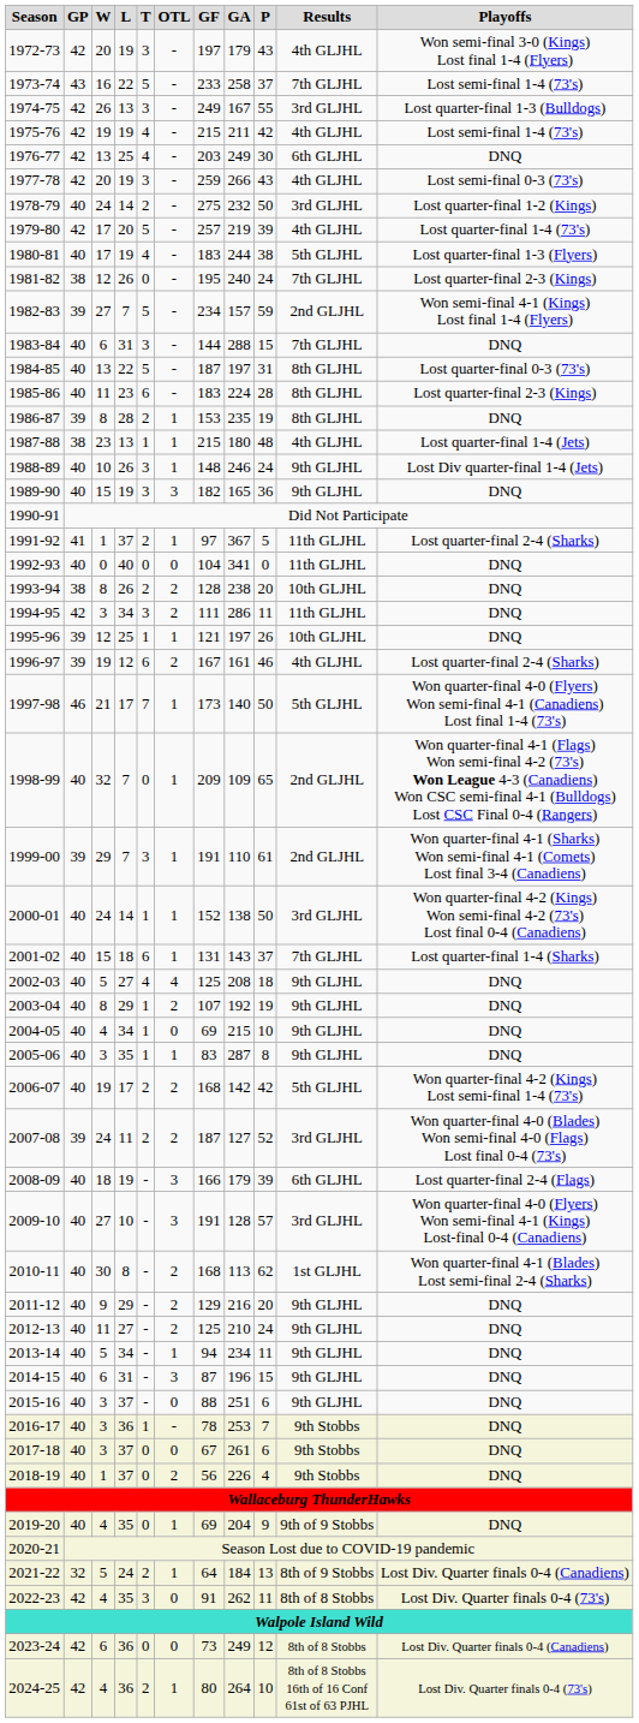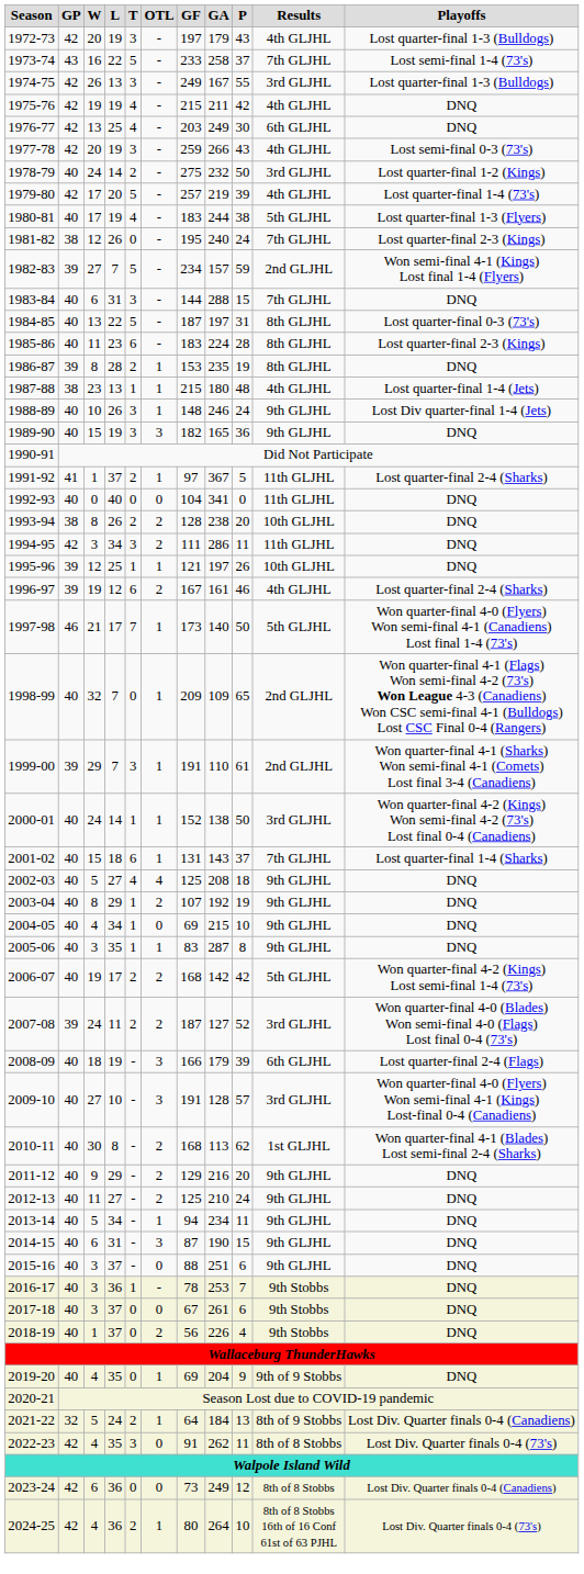 <table class="wikitable">
 <tr align="center"  bgcolor="#dddddd">
 <td><strong>Season</strong></td>
 <td><strong>GP</strong></td>
 <td><strong>W</strong></td>
 <td><strong>L</strong></td>
 <td><strong>T</strong></td>
 <td><strong>OTL</strong></td>
 <td><strong>GF</strong></td>
 <td><strong>GA</strong></td>
 <td><strong>P</strong></td>
 <td><strong>Results</strong></td>
 <td><strong>Playoffs</strong></td>
 </tr>
 <tr align="center">
 <td>1972-73</td>
 <td>42</td>
 <td>20</td>
 <td>19</td>
 <td>3</td>
 <td>-</td>
 <td>197</td>
 <td>179</td>
 <td>43</td>
 <td>4th GLJHL</td>
-<td>Won semi-final 3-0 (<a href='#'>Kings</a>)<br>Lost final 1-4 (<a href='#'>Flyers</a>)</td>
+<td>Lost quarter-final 1-3 (<a href='#'>Bulldogs</a>)</td>
 </tr>
 <tr align="center">
 <td>1973-74</td>
 <td>43</td>
 <td>16</td>
 <td>22</td>
 <td>5</td>
 <td>-</td>
 <td>233</td>
 <td>258</td>
 <td>37</td>
 <td>7th GLJHL</td>
 <td>Lost semi-final 1-4 (<a href='#'>73's</a>)</td>
 </tr>
 <tr align="center">
 <td>1974-75</td>
 <td>42</td>
 <td>26</td>
 <td>13</td>
 <td>3</td>
 <td>-</td>
 <td>249</td>
 <td>167</td>
 <td>55</td>
 <td>3rd GLJHL</td>
 <td>Lost quarter-final 1-3 (<a href='#'>Bulldogs</a>)</td>
 </tr>
 <tr align="center">
 <td>1975-76</td>
 <td>42</td>
 <td>19</td>
 <td>19</td>
 <td>4</td>
 <td>-</td>
 <td>215</td>
 <td>211</td>
 <td>42</td>
 <td>4th GLJHL</td>
-<td>Lost semi-final 1-4 (<a href='#'>73's</a>)</td>
+<td>DNQ</td>
 </tr>
 <tr align="center">
 <td>1976-77</td>
 <td>42</td>
 <td>13</td>
 <td>25</td>
 <td>4</td>
 <td>-</td>
 <td>203</td>
 <td>249</td>
 <td>30</td>
 <td>6th GLJHL</td>
 <td>DNQ</td>
 </tr>
 <tr align="center">
 <td>1977-78</td>
 <td>42</td>
 <td>20</td>
 <td>19</td>
 <td>3</td>
 <td>-</td>
 <td>259</td>
 <td>266</td>
 <td>43</td>
 <td>4th GLJHL</td>
 <td>Lost semi-final 0-3 (<a href='#'>73's</a>)</td>
 </tr>
 <tr align="center">
 <td>1978-79</td>
 <td>40</td>
 <td>24</td>
 <td>14</td>
 <td>2</td>
 <td>-</td>
 <td>275</td>
 <td>232</td>
 <td>50</td>
 <td>3rd GLJHL</td>
 <td>Lost quarter-final 1-2 (<a href='#'>Kings</a>)</td>
 </tr>
 <tr align="center">
 <td>1979-80</td>
 <td>42</td>
 <td>17</td>
 <td>20</td>
 <td>5</td>
 <td>-</td>
 <td>257</td>
 <td>219</td>
 <td>39</td>
 <td>4th GLJHL</td>
 <td>Lost quarter-final 1-4 (<a href='#'>73's</a>)</td>
 </tr>
 <tr align="center">
 <td>1980-81</td>
 <td>40</td>
 <td>17</td>
 <td>19</td>
 <td>4</td>
 <td>-</td>
 <td>183</td>
 <td>244</td>
 <td>38</td>
 <td>5th GLJHL</td>
 <td>Lost quarter-final 1-3 (<a href='#'>Flyers</a>)</td>
 </tr>
 <tr align="center">
 <td>1981-82</td>
 <td>38</td>
 <td>12</td>
 <td>26</td>
 <td>0</td>
 <td>-</td>
 <td>195</td>
 <td>240</td>
 <td>24</td>
 <td>7th GLJHL</td>
 <td>Lost quarter-final 2-3 (<a href='#'>Kings</a>)</td>
 </tr>
 <tr align="center">
 <td>1982-83</td>
 <td>39</td>
 <td>27</td>
 <td>7</td>
 <td>5</td>
 <td>-</td>
 <td>234</td>
 <td>157</td>
 <td>59</td>
 <td>2nd GLJHL</td>
 <td>Won semi-final 4-1 (<a href='#'>Kings</a>)<br>Lost final 1-4 (<a href='#'>Flyers</a>)</td>
 </tr>
 <tr align="center">
 <td>1983-84</td>
 <td>40</td>
 <td>6</td>
 <td>31</td>
 <td>3</td>
 <td>-</td>
 <td>144</td>
 <td>288</td>
 <td>15</td>
 <td>7th GLJHL</td>
 <td>DNQ</td>
 </tr>
 <tr align="center">
 <td>1984-85</td>
 <td>40</td>
 <td>13</td>
 <td>22</td>
 <td>5</td>
 <td>-</td>
 <td>187</td>
 <td>197</td>
 <td>31</td>
 <td>8th GLJHL</td>
 <td>Lost quarter-final 0-3 (<a href='#'>73's</a>)</td>
 </tr>
 <tr align="center">
 <td>1985-86</td>
 <td>40</td>
 <td>11</td>
 <td>23</td>
 <td>6</td>
 <td>-</td>
 <td>183</td>
 <td>224</td>
 <td>28</td>
 <td>8th GLJHL</td>
 <td>Lost quarter-final 2-3 (<a href='#'>Kings</a>)</td>
 </tr>
 <tr align="center">
 <td>1986-87</td>
 <td>39</td>
 <td>8</td>
 <td>28</td>
 <td>2</td>
 <td>1</td>
 <td>153</td>
 <td>235</td>
 <td>19</td>
 <td>8th GLJHL</td>
 <td>DNQ</td>
 </tr>
 <tr align="center">
 <td>1987-88</td>
 <td>38</td>
 <td>23</td>
 <td>13</td>
 <td>1</td>
 <td>1</td>
 <td>215</td>
 <td>180</td>
 <td>48</td>
 <td>4th GLJHL</td>
 <td>Lost quarter-final 1-4 (<a href='#'>Jets</a>)</td>
 </tr>
 <tr align="center">
 <td>1988-89</td>
 <td>40</td>
 <td>10</td>
 <td>26</td>
 <td>3</td>
 <td>1</td>
 <td>148</td>
 <td>246</td>
 <td>24</td>
 <td>9th GLJHL</td>
 <td>Lost Div quarter-final 1-4 (<a href='#'>Jets</a>)</td>
 </tr>
 <tr align="center">
 <td>1989-90</td>
 <td>40</td>
 <td>15</td>
 <td>19</td>
 <td>3</td>
 <td>3</td>
 <td>182</td>
 <td>165</td>
 <td>36</td>
 <td>9th GLJHL</td>
 <td>DNQ</td>
 </tr>
 <tr align="center">
 <td>1990-91</td>
 <td colspan="10">Did Not Participate</td>
 </tr>
 <tr align="center">
 <td>1991-92</td>
 <td>41</td>
 <td>1</td>
 <td>37</td>
 <td>2</td>
 <td>1</td>
 <td>97</td>
 <td>367</td>
 <td>5</td>
 <td>11th GLJHL</td>
 <td>Lost quarter-final 2-4 (<a href='#'>Sharks</a>)</td>
 </tr>
 <tr align="center">
 <td>1992-93</td>
 <td>40</td>
 <td>0</td>
 <td>40</td>
 <td>0</td>
 <td>0</td>
 <td>104</td>
 <td>341</td>
 <td>0</td>
 <td>11th GLJHL</td>
 <td>DNQ</td>
 </tr>
 <tr align="center">
 <td>1993-94</td>
 <td>38</td>
 <td>8</td>
 <td>26</td>
 <td>2</td>
 <td>2</td>
 <td>128</td>
 <td>238</td>
 <td>20</td>
 <td>10th GLJHL</td>
 <td>DNQ</td>
 </tr>
 <tr align="center">
 <td>1994-95</td>
 <td>42</td>
 <td>3</td>
 <td>34</td>
 <td>3</td>
 <td>2</td>
 <td>111</td>
 <td>286</td>
 <td>11</td>
 <td>11th GLJHL</td>
 <td>DNQ</td>
 </tr>
 <tr align="center">
 <td>1995-96</td>
 <td>39</td>
 <td>12</td>
 <td>25</td>
 <td>1</td>
 <td>1</td>
 <td>121</td>
 <td>197</td>
 <td>26</td>
 <td>10th GLJHL</td>
 <td>DNQ</td>
 </tr>
 <tr align="center">
 <td>1996-97</td>
 <td>39</td>
 <td>19</td>
 <td>12</td>
 <td>6</td>
 <td>2</td>
 <td>167</td>
 <td>161</td>
 <td>46</td>
 <td>4th GLJHL</td>
 <td>Lost quarter-final 2-4 (<a href='#'>Sharks</a>)</td>
 </tr>
 <tr align="center">
 <td>1997-98</td>
 <td>46</td>
 <td>21</td>
 <td>17</td>
 <td>7</td>
 <td>1</td>
 <td>173</td>
 <td>140</td>
 <td>50</td>
 <td>5th GLJHL</td>
 <td>Won quarter-final 4-0 (<a href='#'>Flyers</a>)<br>Won semi-final 4-1 (<a href='#'>Canadiens</a>)<br>Lost final 1-4 (<a href='#'>73's</a>)</td>
 </tr>
 <tr align="center">
 <td>1998-99</td>
 <td>40</td>
 <td>32</td>
 <td>7</td>
 <td>0</td>
 <td>1</td>
 <td>209</td>
 <td>109</td>
 <td>65</td>
 <td>2nd GLJHL</td>
 <td>Won quarter-final 4-1 (<a href='#'>Flags</a>)<br>Won semi-final 4-2 (<a href='#'>73's</a>)<br><strong>Won League</strong> 4-3 (<a href='#'>Canadiens</a>)<br>Won CSC semi-final 4-1 (<a href='#'>Bulldogs</a>)<br>Lost <a href='#'>CSC</a> Final 0-4 (<a href='#'>Rangers</a>)</td>
 </tr>
 <tr align="center">
 <td>1999-00</td>
 <td>39</td>
 <td>29</td>
 <td>7</td>
 <td>3</td>
 <td>1</td>
 <td>191</td>
 <td>110</td>
 <td>61</td>
 <td>2nd GLJHL</td>
 <td>Won quarter-final 4-1 (<a href='#'>Sharks</a>)<br>Won semi-final 4-1 (<a href='#'>Comets</a>)<br>Lost final 3-4 (<a href='#'>Canadiens</a>)</td>
 </tr>
 <tr align="center">
 <td>2000-01</td>
 <td>40</td>
 <td>24</td>
 <td>14</td>
 <td>1</td>
 <td>1</td>
 <td>152</td>
 <td>138</td>
 <td>50</td>
 <td>3rd GLJHL</td>
 <td>Won quarter-final 4-2 (<a href='#'>Kings</a>)<br>Won semi-final 4-2 (<a href='#'>73's</a>)<br>Lost final 0-4 (<a href='#'>Canadiens</a>)</td>
 </tr>
 <tr align="center">
 <td>2001-02</td>
 <td>40</td>
 <td>15</td>
 <td>18</td>
 <td>6</td>
 <td>1</td>
 <td>131</td>
 <td>143</td>
 <td>37</td>
 <td>7th GLJHL</td>
 <td>Lost quarter-final 1-4 (<a href='#'>Sharks</a>)</td>
 </tr>
 <tr align="center">
 <td>2002-03</td>
 <td>40</td>
 <td>5</td>
 <td>27</td>
 <td>4</td>
 <td>4</td>
 <td>125</td>
 <td>208</td>
 <td>18</td>
 <td>9th GLJHL</td>
 <td>DNQ</td>
 </tr>
 <tr align="center">
 <td>2003-04</td>
 <td>40</td>
 <td>8</td>
 <td>29</td>
 <td>1</td>
 <td>2</td>
 <td>107</td>
 <td>192</td>
 <td>19</td>
 <td>9th GLJHL</td>
 <td>DNQ</td>
 </tr>
 <tr align="center">
 <td>2004-05</td>
 <td>40</td>
 <td>4</td>
 <td>34</td>
 <td>1</td>
 <td>0</td>
 <td>69</td>
 <td>215</td>
 <td>10</td>
 <td>9th GLJHL</td>
 <td>DNQ</td>
 </tr>
 <tr align="center">
 <td>2005-06</td>
 <td>40</td>
 <td>3</td>
 <td>35</td>
 <td>1</td>
 <td>1</td>
 <td>83</td>
 <td>287</td>
 <td>8</td>
 <td>9th GLJHL</td>
 <td>DNQ</td>
 </tr>
 <tr align="center">
 <td>2006-07</td>
 <td>40</td>
 <td>19</td>
 <td>17</td>
 <td>2</td>
 <td>2</td>
 <td>168</td>
 <td>142</td>
 <td>42</td>
 <td>5th GLJHL</td>
 <td>Won quarter-final 4-2 (<a href='#'>Kings</a>)<br>Lost semi-final 1-4 (<a href='#'>73's</a>)</td>
 </tr>
 <tr align="center">
 <td>2007-08</td>
 <td>39</td>
 <td>24</td>
 <td>11</td>
 <td>2</td>
 <td>2</td>
 <td>187</td>
 <td>127</td>
 <td>52</td>
 <td>3rd GLJHL</td>
 <td>Won quarter-final 4-0 (<a href='#'>Blades</a>)<br>Won semi-final 4-0 (<a href='#'>Flags</a>)<br>Lost final 0-4 (<a href='#'>73's</a>)</td>
 </tr>
 <tr align="center">
 <td>2008-09</td>
 <td>40</td>
 <td>18</td>
 <td>19</td>
 <td>-</td>
 <td>3</td>
 <td>166</td>
 <td>179</td>
 <td>39</td>
 <td>6th GLJHL</td>
 <td>Lost quarter-final 2-4 (<a href='#'>Flags</a>)</td>
 </tr>
 <tr align="center">
 <td>2009-10</td>
 <td>40</td>
 <td>27</td>
 <td>10</td>
 <td>-</td>
 <td>3</td>
 <td>191</td>
 <td>128</td>
 <td>57</td>
 <td>3rd GLJHL</td>
 <td>Won quarter-final 4-0 (<a href='#'>Flyers</a>)<br>Won semi-final 4-1 (<a href='#'>Kings</a>)<br>Lost-final 0-4 (<a href='#'>Canadiens</a>)</td>
 </tr>
 <tr align="center">
 <td>2010-11</td>
 <td>40</td>
 <td>30</td>
 <td>8</td>
 <td>-</td>
 <td>2</td>
 <td>168</td>
 <td>113</td>
 <td>62</td>
 <td>1st GLJHL</td>
 <td>Won quarter-final 4-1 (<a href='#'>Blades</a>)<br>Lost semi-final 2-4 (<a href='#'>Sharks</a>)</td>
 </tr>
 <tr align="center">
 <td>2011-12</td>
 <td>40</td>
 <td>9</td>
 <td>29</td>
 <td>-</td>
 <td>2</td>
 <td>129</td>
 <td>216</td>
 <td>20</td>
 <td>9th GLJHL</td>
 <td>DNQ</td>
 </tr>
 <tr align="center">
 <td>2012-13</td>
 <td>40</td>
 <td>11</td>
 <td>27</td>
 <td>-</td>
 <td>2</td>
 <td>125</td>
 <td>210</td>
 <td>24</td>
 <td>9th GLJHL</td>
 <td>DNQ</td>
 </tr>
 <tr align="center">
 <td>2013-14</td>
 <td>40</td>
 <td>5</td>
 <td>34</td>
 <td>-</td>
 <td>1</td>
 <td>94</td>
 <td>234</td>
 <td>11</td>
 <td>9th GLJHL</td>
 <td>DNQ</td>
 </tr>
 <tr align="center">
 <td>2014-15</td>
 <td>40</td>
 <td>6</td>
 <td>31</td>
 <td>-</td>
 <td>3</td>
 <td>87</td>
-<td>196</td>
+<td>190</td>
 <td>15</td>
 <td>9th GLJHL</td>
 <td>DNQ</td>
 </tr>
 <tr align="center">
 <td>2015-16</td>
 <td>40</td>
 <td>3</td>
 <td>37</td>
 <td>-</td>
 <td>0</td>
 <td>88</td>
 <td>251</td>
 <td>6</td>
 <td>9th GLJHL</td>
 <td>DNQ</td>
 </tr>
 <tr align="center" bgcolor="beige">
 <td>2016-17</td>
 <td>40</td>
 <td>3</td>
 <td>36</td>
 <td>1</td>
 <td>-</td>
 <td>78</td>
 <td>253</td>
 <td>7</td>
 <td>9th Stobbs</td>
 <td>DNQ</td>
 </tr>
 <tr align="center" bgcolor="beige">
 <td>2017-18</td>
 <td>40</td>
 <td>3</td>
 <td>37</td>
 <td>0</td>
 <td>0</td>
 <td>67</td>
 <td>261</td>
 <td>6</td>
 <td>9th Stobbs</td>
 <td>DNQ</td>
 </tr>
 <tr align="center" bgcolor="beige">
 <td>2018-19</td>
 <td>40</td>
 <td>1</td>
 <td>37</td>
 <td>0</td>
 <td>2</td>
 <td>56</td>
 <td>226</td>
 <td>4</td>
 <td>9th Stobbs</td>
 <td>DNQ</td>
 </tr>
 <tr align="center" bgcolor="red">
 <td colspan="11"><strong><em>Wallaceburg ThunderHawks</em></strong></td>
 </tr>
 <tr align="center" bgcolor="beige">
 <td>2019-20</td>
 <td>40</td>
 <td>4</td>
 <td>35</td>
 <td>0</td>
 <td>1</td>
 <td>69</td>
 <td>204</td>
 <td>9</td>
 <td>9th of 9 Stobbs</td>
 <td>DNQ</td>
 </tr>
 <tr align="center" bgcolor="beige">
 <td>2020-21</td>
 <td colspan="10">Season Lost due to COVID-19 pandemic</td>
 </tr>
 <tr align="center" bgcolor="beige">
 <td>2021-22</td>
 <td>32</td>
 <td>5</td>
 <td>24</td>
 <td>2</td>
 <td>1</td>
 <td>64</td>
 <td>184</td>
 <td>13</td>
 <td>8th of 9 Stobbs</td>
 <td>Lost Div. Quarter finals 0-4 (<a href='#'>Canadiens</a>)</td>
 </tr>
 <tr align="center" bgcolor="beige">
 <td>2022-23</td>
 <td>42</td>
 <td>4</td>
 <td>35</td>
 <td>3</td>
 <td>0</td>
 <td>91</td>
 <td>262</td>
 <td>11</td>
 <td>8th of 8 Stobbs</td>
 <td>Lost Div. Quarter finals 0-4 (<a href='#'>73's</a>)</td>
 </tr>
 <tr align="center" bgcolor="turquoise">
 <td colspan="11"><strong><em>Walpole Island Wild<strong></td>
 </tr>
 <tr align="center" bgcolor="beige">
 <td>2023-24</td>
 <td>42</td>
 <td>6</td>
 <td>36</td>
 <td>0</td>
 <td>0</td>
 <td>73</td>
 <td>249</td>
 <td>12</td>
 <td><small>8th of 8 Stobbs </small></td>
 <td><small>Lost Div. Quarter finals 0-4 (<a href='#'>Canadiens</a>)</small></td>
 </tr>
 <tr align="center" bgcolor="beige">
 <td>2024-25</td>
 <td>42</td>
 <td>4</td>
 <td>36</td>
 <td>2</td>
 <td>1</td>
 <td>80</td>
 <td>264</td>
 <td>10</td>
 <td><small>8th of 8 Stobbs<br>16th of 16 Conf<br>61st of 63 PJHL </small></td>
 <td><small>Lost Div. Quarter finals 0-4 (<a href='#'>73's</a>)</small></td>
 </tr>
 </table>
